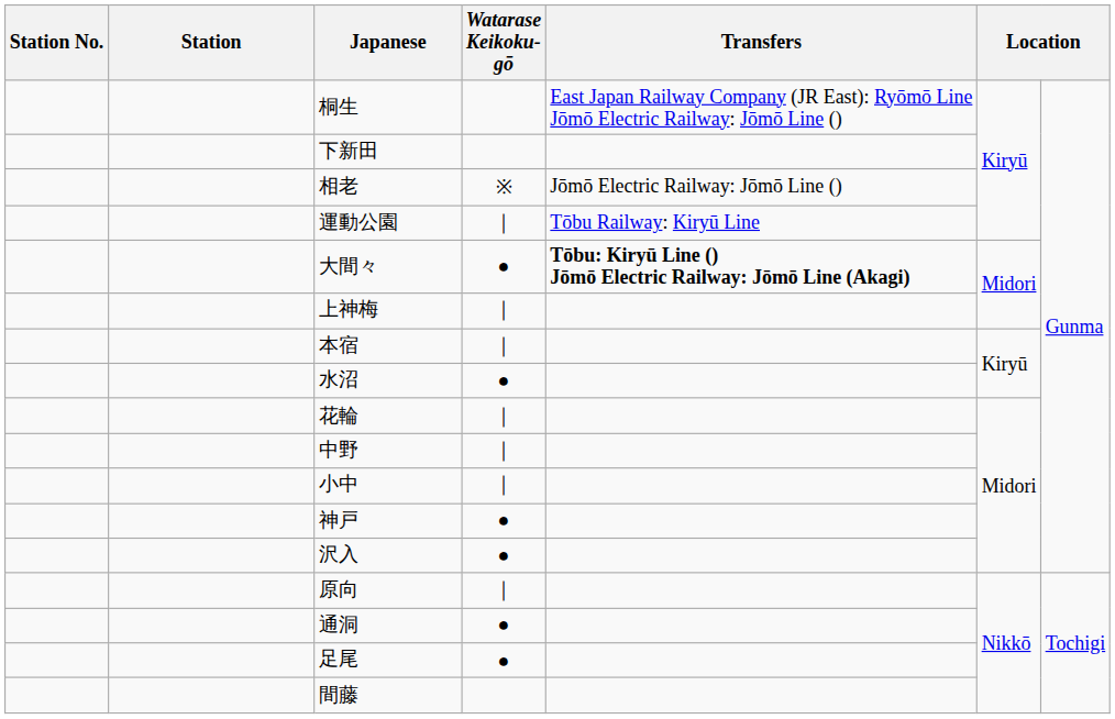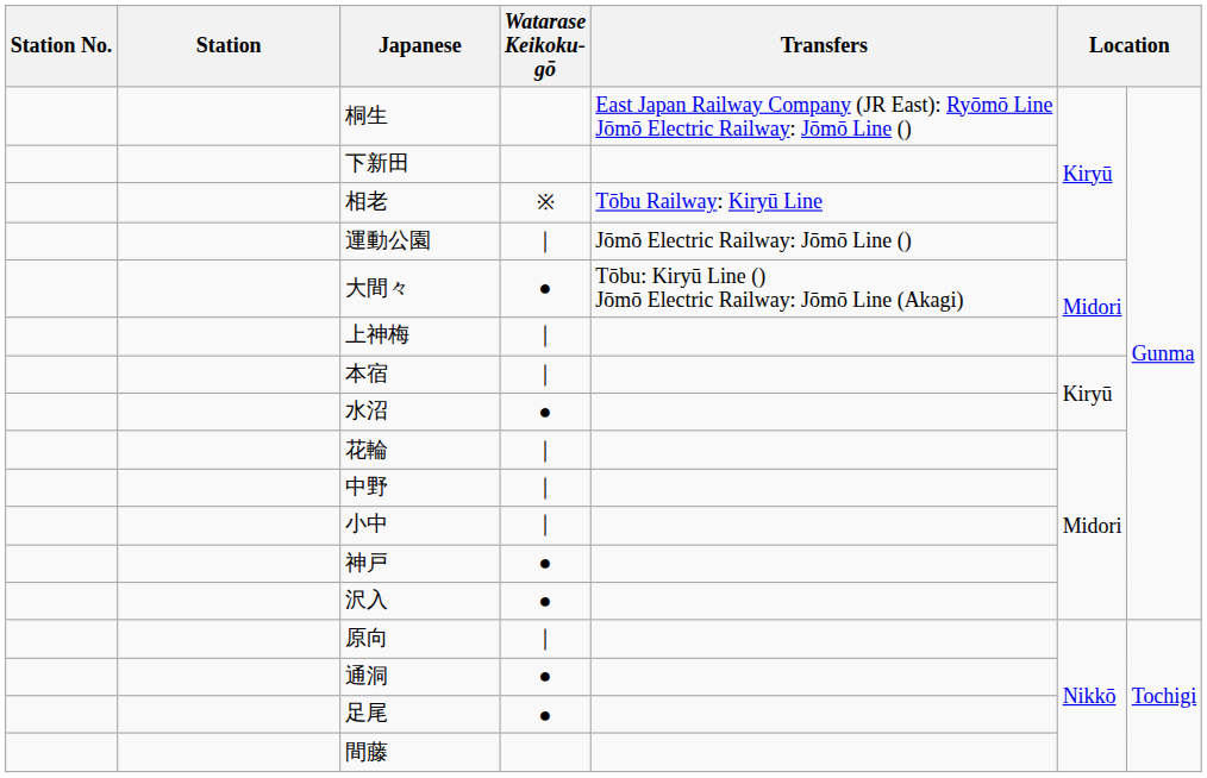 <table class="wikitable" rules="all">
 <tr>
 <th>Station No.</th>
 <th style="width:10em;">Station</th>
 <th style="width:7em;">Japanese</th>
 <th style="width:2em;"><em>Watarase Keikoku-gō</em></th>
 <th>Transfers</th>
 <th colspan="2">Location</th>
 </tr>
 <tr>
 <td></td>
 <td></td>
 <td>桐生</td>
 <td> </td>
 <td><a href='#'>East Japan Railway Company</a> (JR East): <a href='#'>Ryōmō Line</a><br><a href='#'>Jōmō Electric Railway</a>: <a href='#'>Jōmō Line</a> ()</td>
 <td rowspan="4"><a href='#'>Kiryū</a></td>
 <td rowspan="13"><a href='#'>Gunma</a></td>
 </tr>
 <tr>
 <td></td>
 <td></td>
 <td>下新田</td>
 <td> </td>
 <td> </td>
 </tr>
 <tr>
 <td></td>
 <td></td>
 <td>相老</td>
 <td style="text-align:center;">※</td>
-<td>Jōmō Electric Railway: Jōmō Line ()</td>
+<td><a href='#'>Tōbu Railway</a>: <a href='#'>Kiryū Line</a></td>
 </tr>
 <tr>
 <td></td>
 <td></td>
 <td>運動公園</td>
 <td style="text-align:center;">｜</td>
-<td><a href='#'>Tōbu Railway</a>: <a href='#'>Kiryū Line</a></td>
+<td>Jōmō Electric Railway: Jōmō Line ()</td>
 </tr>
 <tr>
 <td></td>
 <td></td>
 <td>大間々</td>
 <td style="text-align:center;">●</td>
-<td><strong>Tōbu: Kiryū Line ()<br>Jōmō Electric Railway: Jōmō Line (Akagi)</strong></td>
+<td>Tōbu: Kiryū Line ()<br>Jōmō Electric Railway: Jōmō Line (Akagi)</td>
 <td rowspan="2"><a href='#'>Midori</a></td>
 </tr>
 <tr>
 <td></td>
 <td></td>
 <td>上神梅</td>
 <td style="text-align:center;">｜</td>
 <td> </td>
 </tr>
 <tr>
 <td></td>
 <td></td>
 <td>本宿</td>
 <td style="text-align:center;">｜</td>
 <td> </td>
 <td rowspan="2">Kiryū</td>
 </tr>
 <tr>
 <td></td>
 <td></td>
 <td>水沼</td>
 <td style="text-align:center;">●</td>
 <td> </td>
 </tr>
 <tr>
 <td></td>
 <td></td>
 <td>花輪</td>
 <td style="text-align:center;">｜</td>
 <td> </td>
 <td rowspan="5">Midori</td>
 </tr>
 <tr>
 <td></td>
 <td></td>
 <td>中野</td>
 <td style="text-align:center;">｜</td>
 <td> </td>
 </tr>
 <tr>
 <td></td>
 <td></td>
 <td>小中</td>
 <td style="text-align:center;">｜</td>
 <td> </td>
 </tr>
 <tr>
 <td></td>
 <td></td>
 <td>神戸</td>
 <td style="text-align:center;">●</td>
 <td> </td>
 </tr>
 <tr>
 <td></td>
 <td></td>
 <td>沢入</td>
 <td style="text-align:center;">●</td>
 <td> </td>
 </tr>
 <tr>
 <td></td>
 <td></td>
 <td>原向</td>
 <td style="text-align:center;">｜</td>
 <td> </td>
 <td rowspan="4"><a href='#'>Nikkō</a></td>
 <td rowspan="4"><a href='#'>Tochigi</a></td>
 </tr>
 <tr>
 <td></td>
 <td></td>
 <td>通洞</td>
 <td style="text-align:center;">●</td>
 <td> </td>
 </tr>
 <tr>
 <td></td>
 <td></td>
 <td>足尾</td>
 <td style="text-align:center;">●</td>
 <td> </td>
 </tr>
 <tr>
 <td></td>
 <td></td>
 <td>間藤</td>
 <td> </td>
 <td> </td>
 </tr>
 </table>
